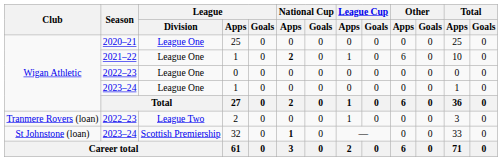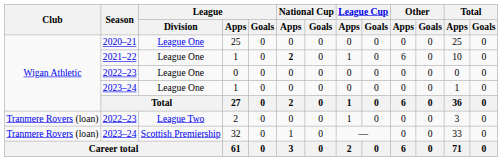 <table class="wikitable" style="text-align:center">
 <tr>
 <th rowspan="2">Club</th>
 <th rowspan="2">Season</th>
 <th colspan="3">League</th>
 <th colspan="2">National Cup</th>
 <th colspan="2"><a href='#'>League Cup</a></th>
 <th colspan="2">Other</th>
 <th colspan="2">Total</th>
 </tr>
 <tr>
 <th>Division</th>
 <th>Apps</th>
 <th>Goals</th>
 <th>Apps</th>
 <th>Goals</th>
 <th>Apps</th>
 <th>Goals</th>
 <th>Apps</th>
 <th>Goals</th>
 <th>Apps</th>
 <th>Goals</th>
 </tr>
 <tr>
 <td rowspan="5"><a href='#'>Wigan Athletic</a></td>
 <td><a href='#'>2020–21</a></td>
 <td><a href='#'>League One</a></td>
 <td>25</td>
 <td>0</td>
 <td>0</td>
 <td>0</td>
 <td>0</td>
 <td>0</td>
 <td>0</td>
 <td>0</td>
 <td>25</td>
 <td>0</td>
 </tr>
 <tr>
 <td><a href='#'>2021–22</a></td>
 <td>League One</td>
 <td>1</td>
 <td>0</td>
 <td><strong>2</strong></td>
 <td>0</td>
 <td>1</td>
 <td>0</td>
 <td>6</td>
 <td>0</td>
 <td>10</td>
 <td>0</td>
 </tr>
 <tr>
 <td><a href='#'>2022–23</a></td>
 <td>League One</td>
 <td>0</td>
 <td>0</td>
 <td>0</td>
 <td>0</td>
 <td>0</td>
 <td>0</td>
 <td>0</td>
 <td>0</td>
 <td>0</td>
 <td>0</td>
 </tr>
 <tr>
 <td><a href='#'>2023–24</a></td>
 <td>League One</td>
 <td>1</td>
 <td>0</td>
 <td>0</td>
 <td>0</td>
 <td>0</td>
 <td>0</td>
 <td>0</td>
 <td>0</td>
 <td>1</td>
 <td>0</td>
 </tr>
 <tr>
 <th colspan="2">Total</th>
 <th>27</th>
 <th>0</th>
 <th>2</th>
 <th>0</th>
 <th>1</th>
 <th>0</th>
 <th>6</th>
 <th>0</th>
 <th>36</th>
 <th>0</th>
 </tr>
 <tr>
 <td><a href='#'>Tranmere Rovers</a> (loan)</td>
 <td><a href='#'>2022–23</a></td>
 <td><a href='#'>League Two</a></td>
 <td>2</td>
 <td>0</td>
 <td>0</td>
 <td>0</td>
 <td>1</td>
 <td>0</td>
 <td>0</td>
 <td>0</td>
 <td>3</td>
 <td>0</td>
 </tr>
 <tr>
-<td><a href='#'>St Johnstone</a> (loan)</td>
+<td><a href='#'>Tranmere Rovers</a> (loan)</td>
 <td><a href='#'>2023–24</a></td>
 <td><a href='#'>Scottish Premiership</a></td>
 <td>32</td>
 <td>0</td>
-<td><strong>1</strong></td>
+<td>1</td>
 <td>0</td>
 <td colspan="2">—</td>
 <td>0</td>
 <td>0</td>
 <td>33</td>
 <td>0</td>
 </tr>
 <tr>
 <th colspan="3">Career total</th>
 <th>61</th>
 <th>0</th>
 <th>3</th>
 <th>0</th>
 <th>2</th>
 <th>0</th>
 <th>6</th>
 <th>0</th>
 <th>71</th>
 <th>0</th>
 </tr>
 </table>
